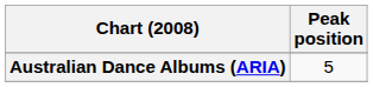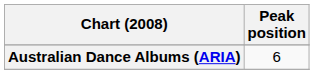 <table class="wikitable sortable plainrowheaders" style="text-align:center">
 <tr>
 <th scope="col">Chart (2008)</th>
 <th scope="col">Peak<br>position</th>
 </tr>
 <tr>
 </tr>
 <tr>
 <th scope="row">Australian Dance Albums (<a href='#'>ARIA</a>)</th>
-<td>5</td>
+<td>6</td>
 </tr>
 <tr>
 </tr>
 <tr>
 </tr>
 <tr>
 </tr>
 <tr>
 </tr>
 <tr>
 </tr>
 <tr>
 </tr>
 <tr>
 </tr>
 <tr>
 </tr>
 <tr>
 </tr>
 <tr>
 </tr>
 <tr>
 </tr>
 </table>
